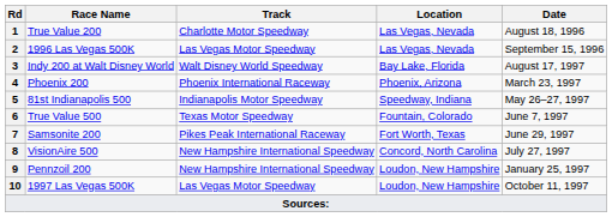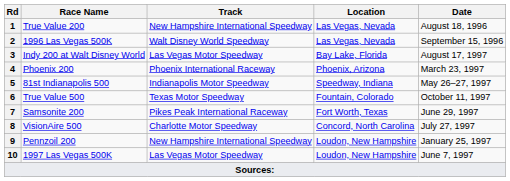 <table class="wikitable" style="font-size: 85%">
 <tr>
 <th>Rd</th>
 <th>Race Name</th>
 <th>Track</th>
 <th>Location</th>
 <th>Date</th>
 </tr>
 <tr>
 <th>1</th>
 <td><a href='#'>True Value 200</a></td>
-<td><a href='#'>Charlotte Motor Speedway</a></td>
+<td><a href='#'>New Hampshire International Speedway</a></td>
 <td><a href='#'>Las Vegas, Nevada</a></td>
 <td>August 18, 1996</td>
 </tr>
 <tr>
 <th>2</th>
 <td><a href='#'>1996 Las Vegas 500K</a></td>
-<td><a href='#'>Las Vegas Motor Speedway</a></td>
+<td><a href='#'>Walt Disney World Speedway</a></td>
 <td><a href='#'>Las Vegas, Nevada</a></td>
 <td>September 15, 1996</td>
 </tr>
 <tr>
 <th>3</th>
 <td><a href='#'>Indy 200 at Walt Disney World</a></td>
-<td><a href='#'>Walt Disney World Speedway</a></td>
+<td><a href='#'>Las Vegas Motor Speedway</a></td>
 <td><a href='#'>Bay Lake, Florida</a></td>
 <td>August 17, 1997</td>
 </tr>
 <tr>
 <th>4</th>
 <td><a href='#'>Phoenix 200</a></td>
 <td><a href='#'>Phoenix International Raceway</a></td>
 <td><a href='#'>Phoenix, Arizona</a></td>
 <td>March 23, 1997</td>
 </tr>
 <tr>
 <th>5</th>
 <td><a href='#'>81st Indianapolis 500</a></td>
 <td><a href='#'>Indianapolis Motor Speedway</a></td>
 <td><a href='#'>Speedway, Indiana</a></td>
 <td>May 26–27, 1997</td>
 </tr>
 <tr>
 <th>6</th>
 <td><a href='#'>True Value 500</a></td>
 <td><a href='#'>Texas Motor Speedway</a></td>
 <td><a href='#'>Fountain, Colorado</a></td>
-<td>June 7, 1997</td>
+<td>October 11, 1997</td>
 </tr>
 <tr>
 <th>7</th>
 <td><a href='#'>Samsonite 200</a></td>
 <td><a href='#'>Pikes Peak International Raceway</a></td>
 <td><a href='#'>Fort Worth, Texas</a></td>
 <td>June 29, 1997</td>
 </tr>
 <tr>
 <th>8</th>
 <td><a href='#'>VisionAire 500</a></td>
-<td><a href='#'>New Hampshire International Speedway</a></td>
+<td><a href='#'>Charlotte Motor Speedway</a></td>
 <td><a href='#'>Concord, North Carolina</a></td>
 <td>July 27, 1997</td>
 </tr>
 <tr>
 <th>9</th>
 <td><a href='#'>Pennzoil 200</a></td>
 <td><a href='#'>New Hampshire International Speedway</a></td>
 <td><a href='#'>Loudon, New Hampshire</a></td>
 <td>January 25, 1997</td>
 </tr>
 <tr>
 <th>10</th>
 <td><a href='#'>1997 Las Vegas 500K</a></td>
 <td><a href='#'>Las Vegas Motor Speedway</a></td>
 <td><a href='#'>Loudon, New Hampshire</a></td>
-<td>October 11, 1997</td>
+<td>June 7, 1997</td>
 </tr>
 <tr>
 <td colspan="5" style="background-color:#EAECF0;text-align:center" align="bottom"><strong>Sources:</strong></td>
 </tr>
 </table>
